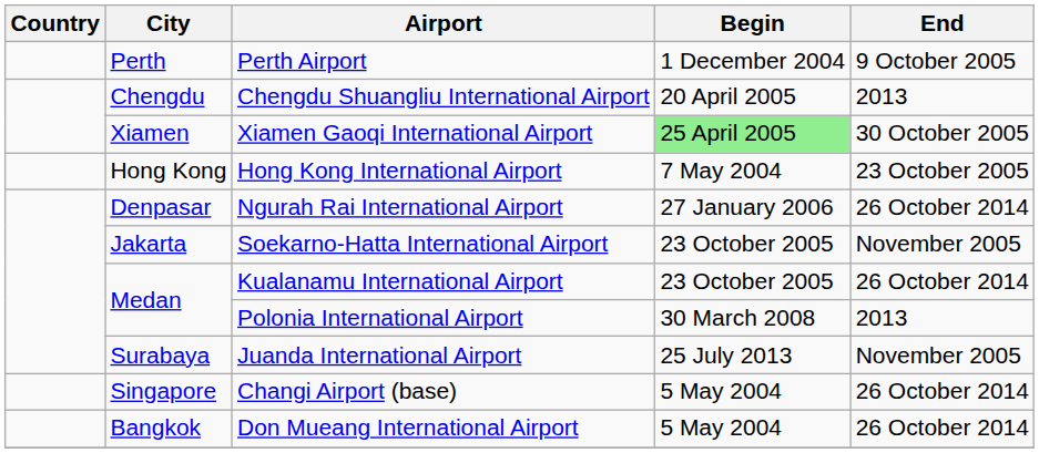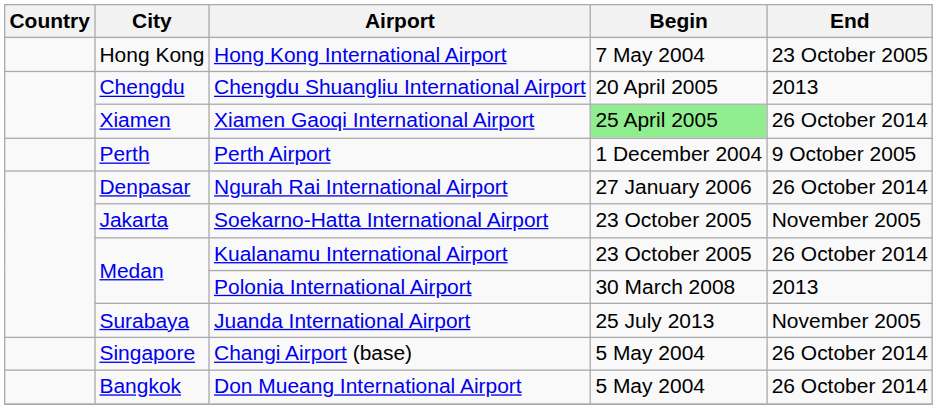 <table class="wikitable sortable">
 <tr>
 <th>Country</th>
 <th>City</th>
 <th>Airport</th>
 <th>Begin</th>
 <th>End</th>
 </tr>
 <tr>
 <td></td>
-<td><a href='#'>Perth</a></td>
-<td><a href='#'>Perth Airport</a></td>
-<td>1 December 2004</td>
-<td>9 October 2005</td>
+<td>Hong Kong</td>
+<td><a href='#'>Hong Kong International Airport</a></td>
+<td>7 May 2004</td>
+<td>23 October 2005</td>
 </tr>
 <tr>
 <td rowspan=2></td>
 <td><a href='#'>Chengdu</a></td>
 <td><a href='#'>Chengdu Shuangliu International Airport</a></td>
 <td>20 April 2005</td>
 <td>2013</td>
 </tr>
 <tr>
 <td><a href='#'>Xiamen</a></td>
 <td><a href='#'>Xiamen Gaoqi International Airport</a></td>
 <td style="background: lightgreen;">25 April 2005</td>
-<td>30 October 2005</td>
+<td>26 October 2014</td>
 </tr>
 <tr>
 <td></td>
-<td>Hong Kong</td>
-<td><a href='#'>Hong Kong International Airport</a></td>
-<td>7 May 2004</td>
-<td>23 October 2005</td>
+<td><a href='#'>Perth</a></td>
+<td><a href='#'>Perth Airport</a></td>
+<td>1 December 2004</td>
+<td>9 October 2005</td>
 </tr>
 <tr>
 <td rowspan=5></td>
 <td><a href='#'>Denpasar</a></td>
 <td><a href='#'>Ngurah Rai International Airport</a></td>
 <td>27 January 2006</td>
 <td>26 October 2014</td>
 </tr>
 <tr>
 <td><a href='#'>Jakarta</a></td>
 <td><a href='#'>Soekarno-Hatta International Airport</a></td>
 <td>23 October 2005</td>
 <td>November 2005</td>
 </tr>
 <tr>
 <td rowspan=2><a href='#'>Medan</a></td>
 <td><a href='#'>Kualanamu International Airport</a></td>
 <td>23 October 2005</td>
 <td>26 October 2014</td>
 </tr>
 <tr>
 <td><a href='#'>Polonia International Airport</a></td>
 <td>30 March 2008</td>
 <td>2013</td>
 </tr>
 <tr>
 <td><a href='#'>Surabaya</a></td>
 <td><a href='#'>Juanda International Airport</a></td>
 <td>25 July 2013</td>
 <td>November 2005</td>
 </tr>
 <tr>
 <td></td>
 <td><a href='#'>Singapore</a></td>
 <td><a href='#'>Changi Airport</a> (base)</td>
 <td>5 May 2004</td>
 <td>26 October 2014</td>
 </tr>
 <tr>
 <td></td>
 <td><a href='#'>Bangkok</a></td>
 <td><a href='#'>Don Mueang International Airport</a></td>
 <td>5 May 2004</td>
 <td>26 October 2014</td>
 </tr>
 <tr>
 </tr>
 </table>
